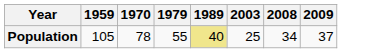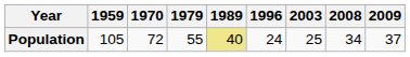 <table class="wikitable" style="text-align:right">
 <tr>
 <th>Year</th>
 <th>1959</th>
 <th>1970</th>
 <th>1979</th>
 <th>1989</th>
+<th>1996</th>
 <th>2003</th>
 <th>2008</th>
 <th>2009</th>
 </tr>
 <tr>
 <th>Population</th>
 <td>105</td>
-<td>78</td>
+<td>72</td>
 <td>55</td>
 <td style="background: khaki;">40</td>
+<td>24</td>
 <td>25</td>
 <td>34</td>
 <td>37</td>
 </tr>
 </table>
